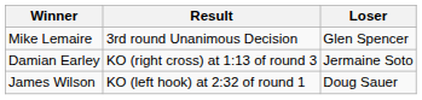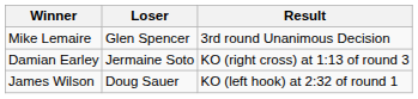 <table class="wikitable">
 <tr>
 <th>Winner</th>
+<th>Loser</th>
 <th>Result</th>
-<th>Loser</th>
 </tr>
 <tr>
 <td> Mike Lemaire</td>
+<td> Glen Spencer</td>
 <td>3rd round Unanimous Decision</td>
-<td> Glen Spencer</td>
 </tr>
 <tr>
 <td> Damian Earley</td>
+<td> Jermaine Soto</td>
 <td>KO (right cross) at 1:13 of round 3</td>
-<td> Jermaine Soto</td>
 </tr>
 <tr>
 <td> James Wilson</td>
+<td> Doug Sauer</td>
 <td>KO (left hook) at 2:32 of round 1</td>
-<td> Doug Sauer</td>
 </tr>
 </table>
